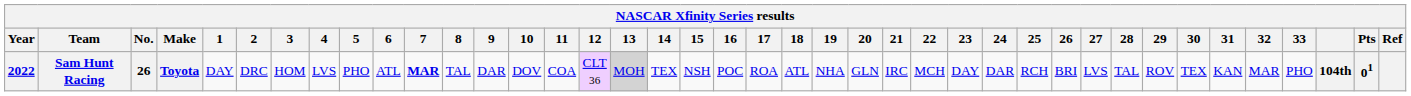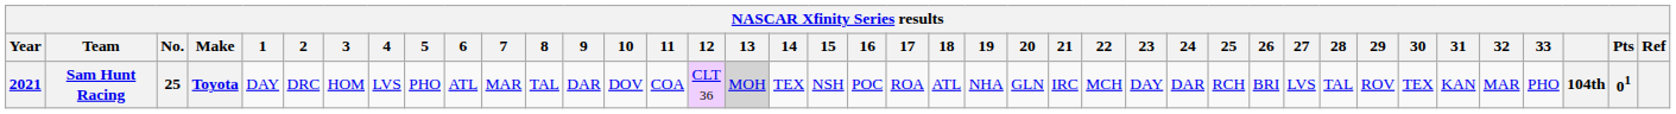 <table class="wikitable" style="text-align:center; font-size:75%">
 <tr>
 <th colspan=40><a href='#'>NASCAR Xfinity Series</a> results</th>
 </tr>
 <tr>
 <th>Year</th>
 <th>Team</th>
 <th>No.</th>
 <th>Make</th>
 <th>1</th>
 <th>2</th>
 <th>3</th>
 <th>4</th>
 <th>5</th>
 <th>6</th>
 <th>7</th>
 <th>8</th>
 <th>9</th>
 <th>10</th>
 <th>11</th>
 <th>12</th>
 <th>13</th>
 <th>14</th>
 <th>15</th>
 <th>16</th>
 <th>17</th>
 <th>18</th>
 <th>19</th>
 <th>20</th>
 <th>21</th>
 <th>22</th>
 <th>23</th>
 <th>24</th>
 <th>25</th>
 <th>26</th>
 <th>27</th>
 <th>28</th>
 <th>29</th>
 <th>30</th>
 <th>31</th>
 <th>32</th>
 <th>33</th>
 <th></th>
 <th>Pts</th>
 <th>Ref</th>
 </tr>
 <tr>
-<th><a href='#'>2022</a></th>
+<th><a href='#'>2021</a></th>
 <th><a href='#'>Sam Hunt Racing</a></th>
-<th>26</th>
+<th>25</th>
 <th><a href='#'>Toyota</a></th>
 <td><a href='#'>DAY</a></td>
 <td><a href='#'>DRC</a></td>
 <td><a href='#'>HOM</a></td>
 <td><a href='#'>LVS</a></td>
 <td><a href='#'>PHO</a></td>
 <td><a href='#'>ATL</a></td>
-<td><strong><a href='#'>MAR</a></strong></td>
+<td><a href='#'>MAR</a></td>
 <td><a href='#'>TAL</a></td>
 <td><a href='#'>DAR</a></td>
 <td><a href='#'>DOV</a></td>
 <td><a href='#'>COA</a></td>
 <td style="background:#EFCFFF;"><a href='#'>CLT</a><br><small>36</small></td>
 <td style="background: lightgrey;"><a href='#'>MOH</a></td>
 <td><a href='#'>TEX</a></td>
 <td><a href='#'>NSH</a></td>
 <td><a href='#'>POC</a></td>
 <td><a href='#'>ROA</a></td>
 <td><a href='#'>ATL</a></td>
 <td><a href='#'>NHA</a></td>
 <td><a href='#'>GLN</a></td>
 <td><a href='#'>IRC</a></td>
 <td><a href='#'>MCH</a></td>
 <td><a href='#'>DAY</a></td>
 <td><a href='#'>DAR</a></td>
 <td><a href='#'>RCH</a></td>
 <td><a href='#'>BRI</a></td>
 <td><a href='#'>LVS</a></td>
 <td><a href='#'>TAL</a></td>
 <td><a href='#'>ROV</a></td>
 <td><a href='#'>TEX</a></td>
 <td><a href='#'>KAN</a></td>
 <td><a href='#'>MAR</a></td>
 <td><a href='#'>PHO</a></td>
 <th>104th</th>
 <th>0<sup>1</sup></th>
 <th></th>
 </tr>
 </table>
